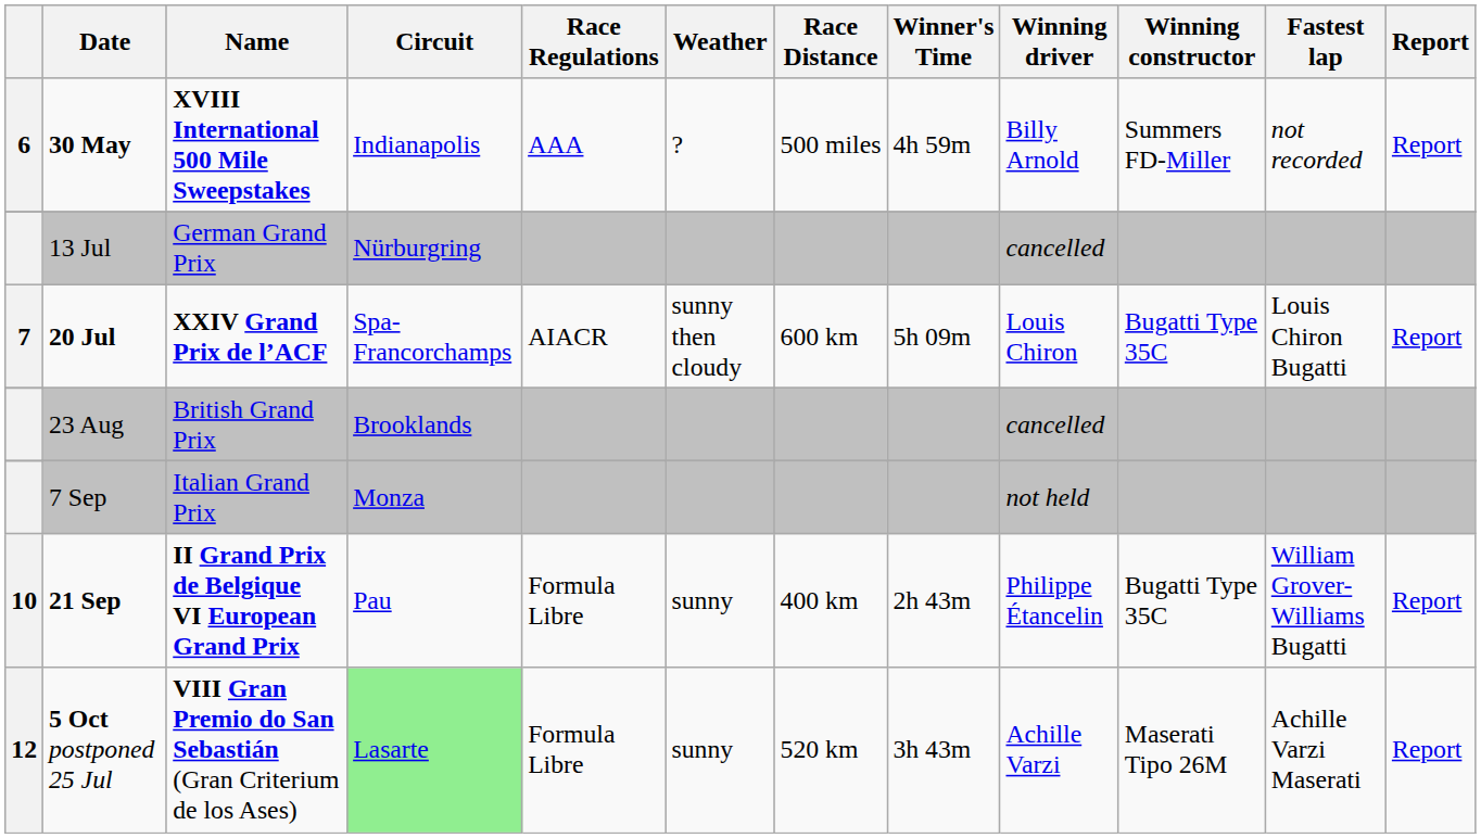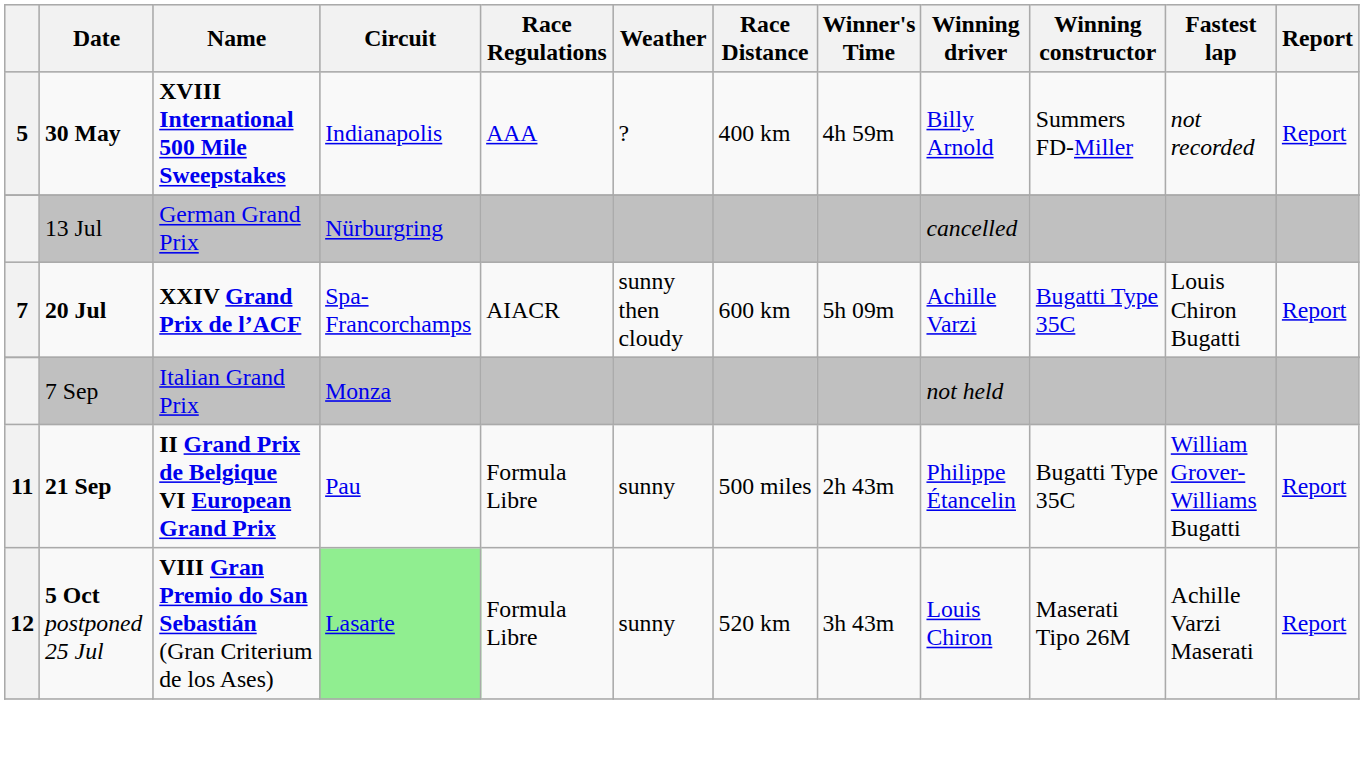 <table class="wikitable" style="font-size:95%">
 <tr>
 <th></th>
 <th>Date</th>
 <th>Name</th>
 <th>Circuit</th>
 <th>Race<br>Regulations</th>
 <th>Weather</th>
 <th>Race<br>Distance</th>
 <th>Winner's<br>Time</th>
 <th>Winning driver</th>
 <th>Winning<br>constructor</th>
 <th>Fastest<br>lap</th>
 <th>Report</th>
 </tr>
 <tr>
-<th>6</th>
+<th>5</th>
 <td><strong>30 May</strong></td>
 <td> <strong>XVIII <a href='#'>International 500 Mile <br>Sweepstakes</a></strong></td>
 <td><a href='#'>Indianapolis</a></td>
 <td><a href='#'>AAA</a></td>
 <td>?</td>
-<td>500 miles</td>
+<td>400 km</td>
 <td>4h 59m</td>
 <td> <a href='#'>Billy Arnold</a></td>
 <td>Summers FD-<a href='#'>Miller</a></td>
 <td><em>not recorded</em></td>
 <td><a href='#'>Report</a></td>
 </tr>
 <tr>
 </tr>
 <tr style="background:#C0C0C0;">
 <th></th>
 <td>13 Jul</td>
 <td> <a href='#'>German Grand Prix</a></td>
 <td><a href='#'>Nürburgring</a></td>
 <td></td>
 <td></td>
 <td></td>
 <td></td>
 <td><em>cancelled</em></td>
 <td></td>
 <td></td>
 <td></td>
 </tr>
 <tr>
 <th>7</th>
 <td><strong>20 Jul</strong></td>
 <td> <strong>XXIV <a href='#'>Grand Prix de l’ACF</a> </strong></td>
 <td><a href='#'>Spa-Francorchamps</a></td>
 <td>AIACR</td>
 <td>sunny<br>then cloudy</td>
 <td>600 km</td>
 <td>5h 09m</td>
-<td> <a href='#'>Louis Chiron</a></td>
+<td> <a href='#'>Achille Varzi</a></td>
 <td><a href='#'>Bugatti Type 35C</a></td>
 <td>Louis Chiron<br> Bugatti</td>
 <td><a href='#'>Report</a></td>
 </tr>
 <tr>
-</tr>
-<tr style="background:#C0C0C0;">
-<th></th>
-<td>23 Aug</td>
-<td> <a href='#'>British Grand Prix</a></td>
-<td><a href='#'>Brooklands</a></td>
-<td></td>
-<td></td>
-<td></td>
-<td></td>
-<td><em>cancelled</em></td>
-<td></td>
-<td></td>
-<td></td>
 </tr>
 <tr>
 </tr>
 <tr style="background:#C0C0C0;">
 <th></th>
 <td>7 Sep</td>
 <td> <a href='#'>Italian Grand Prix</a></td>
 <td><a href='#'>Monza</a></td>
 <td></td>
 <td></td>
 <td></td>
 <td></td>
 <td><em>not held</em></td>
 <td></td>
 <td></td>
 <td></td>
 </tr>
 <tr>
-<th>10</th>
+<th>11</th>
 <td><strong>21 Sep</strong></td>
 <td> <strong>II <a href='#'>Grand Prix de Belgique</a><br>VI <a href='#'>European Grand Prix</a> </strong></td>
 <td><a href='#'>Pau</a></td>
 <td>Formula Libre</td>
 <td>sunny</td>
-<td>400 km</td>
+<td>500 miles</td>
 <td>2h 43m</td>
 <td> <a href='#'>Philippe Étancelin</a></td>
 <td>Bugatti Type 35C</td>
 <td><a href='#'>William Grover-Williams</a><br> Bugatti</td>
 <td><a href='#'>Report</a></td>
 </tr>
 <tr>
 <th>12</th>
 <td><strong>5 Oct</strong><br> <em>postponed 25 Jul</em></td>
 <td> <strong>VIII <a href='#'>Gran Premio do San Sebastián</a></strong> <br>(Gran Criterium de los Ases)</td>
 <td style="background: lightgreen;"><a href='#'>Lasarte</a></td>
 <td>Formula Libre</td>
 <td>sunny</td>
 <td>520 km</td>
 <td>3h 43m</td>
-<td> <a href='#'>Achille Varzi</a></td>
+<td> <a href='#'>Louis Chiron</a></td>
 <td>Maserati Tipo 26M</td>
 <td>Achille Varzi<br> Maserati</td>
 <td><a href='#'>Report</a></td>
 </tr>
 </table>
